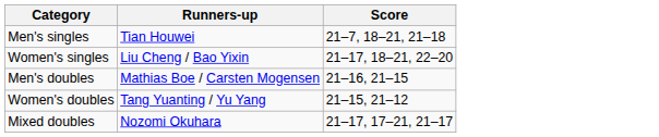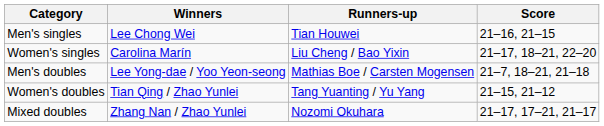 <table class=wikitable style="white-space:nowrap;">
 <tr>
 <th>Category</th>
+<th>Winners</th>
 <th>Runners-up</th>
 <th>Score</th>
 </tr>
 <tr>
 <td>Men's singles</td>
+<td> <a href='#'>Lee Chong Wei</a></td>
 <td> <a href='#'>Tian Houwei</a></td>
-<td>21–7, 18–21, 21–18</td>
+<td>21–16, 21–15</td>
 </tr>
 <tr>
 <td>Women's singles</td>
+<td> <a href='#'>Carolina Marín</a></td>
 <td> <a href='#'>Liu Cheng</a> / <a href='#'>Bao Yixin</a></td>
 <td>21–17, 18–21, 22–20</td>
 </tr>
 <tr>
 <td>Men's doubles</td>
+<td> <a href='#'>Lee Yong-dae</a> / <a href='#'>Yoo Yeon-seong</a></td>
 <td> <a href='#'>Mathias Boe</a> / <a href='#'>Carsten Mogensen</a></td>
-<td>21–16, 21–15</td>
+<td>21–7, 18–21, 21–18</td>
 </tr>
 <tr>
 <td>Women's doubles</td>
+<td> <a href='#'>Tian Qing</a> / <a href='#'>Zhao Yunlei</a></td>
 <td> <a href='#'>Tang Yuanting</a> / <a href='#'>Yu Yang</a></td>
 <td>21–15, 21–12</td>
 </tr>
 <tr>
 <td>Mixed doubles</td>
+<td> <a href='#'>Zhang Nan</a> / <a href='#'>Zhao Yunlei</a></td>
 <td> <a href='#'>Nozomi Okuhara</a></td>
 <td>21–17, 17–21, 21–17</td>
 </tr>
 </table>
